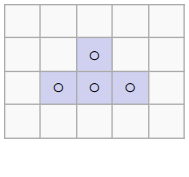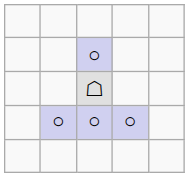 <table border="1" class="wikitable">
 <tr align=center>
 <td width="20"> </td>
 <td width="20"> </td>
 <td width="20"> </td>
 <td width="20"> </td>
 <td width="20"> </td>
 </tr>
 <tr align=center>
 <td> </td>
 <td> </td>
 <td style="background:#d0d0f0;">○</td>
+<td> </td>
+<td> </td>
+</tr>
+<tr align=center>
+<td> </td>
+<td> </td>
+<td style="background:#e0e0e0;">☖</td>
 <td> </td>
 <td> </td>
 </tr>
 <tr align=center>
 <td> </td>
 <td style="background:#d0d0f0;">○</td>
 <td style="background:#d0d0f0;">○</td>
 <td style="background:#d0d0f0;">○</td>
 <td> </td>
 </tr>
 <tr align=center>
 <td> </td>
 <td> </td>
 <td> </td>
 <td> </td>
 <td> </td>
 </tr>
 </table>
